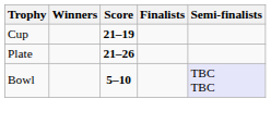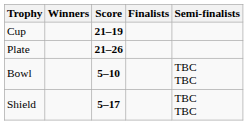 <table class="wikitable" style="text-align:left">
 <tr>
 <th>Trophy</th>
 <th>Winners</th>
 <th>Score</th>
 <th>Finalists</th>
 <th>Semi-finalists</th>
 </tr>
 <tr>
 <td>Cup</td>
 <td></td>
 <td align=center><strong>21–19</strong></td>
 <td></td>
 <td><br></td>
 </tr>
 <tr>
 <td>Plate</td>
 <td></td>
 <td align=center><strong>21–26</strong></td>
 <td></td>
 <td><br></td>
 </tr>
 <tr>
 <td>Bowl</td>
 <td></td>
 <td align=center><strong>5–10</strong></td>
 <td></td>
-<td style="background: lavender;">TBC<br>TBC</td>
+<td>TBC<br>TBC</td>
+</tr>
+<tr>
+<td>Shield</td>
+<td></td>
+<td align=center><strong>5–17</strong></td>
+<td></td>
+<td>TBC<br>TBC</td>
 </tr>
 </table>
